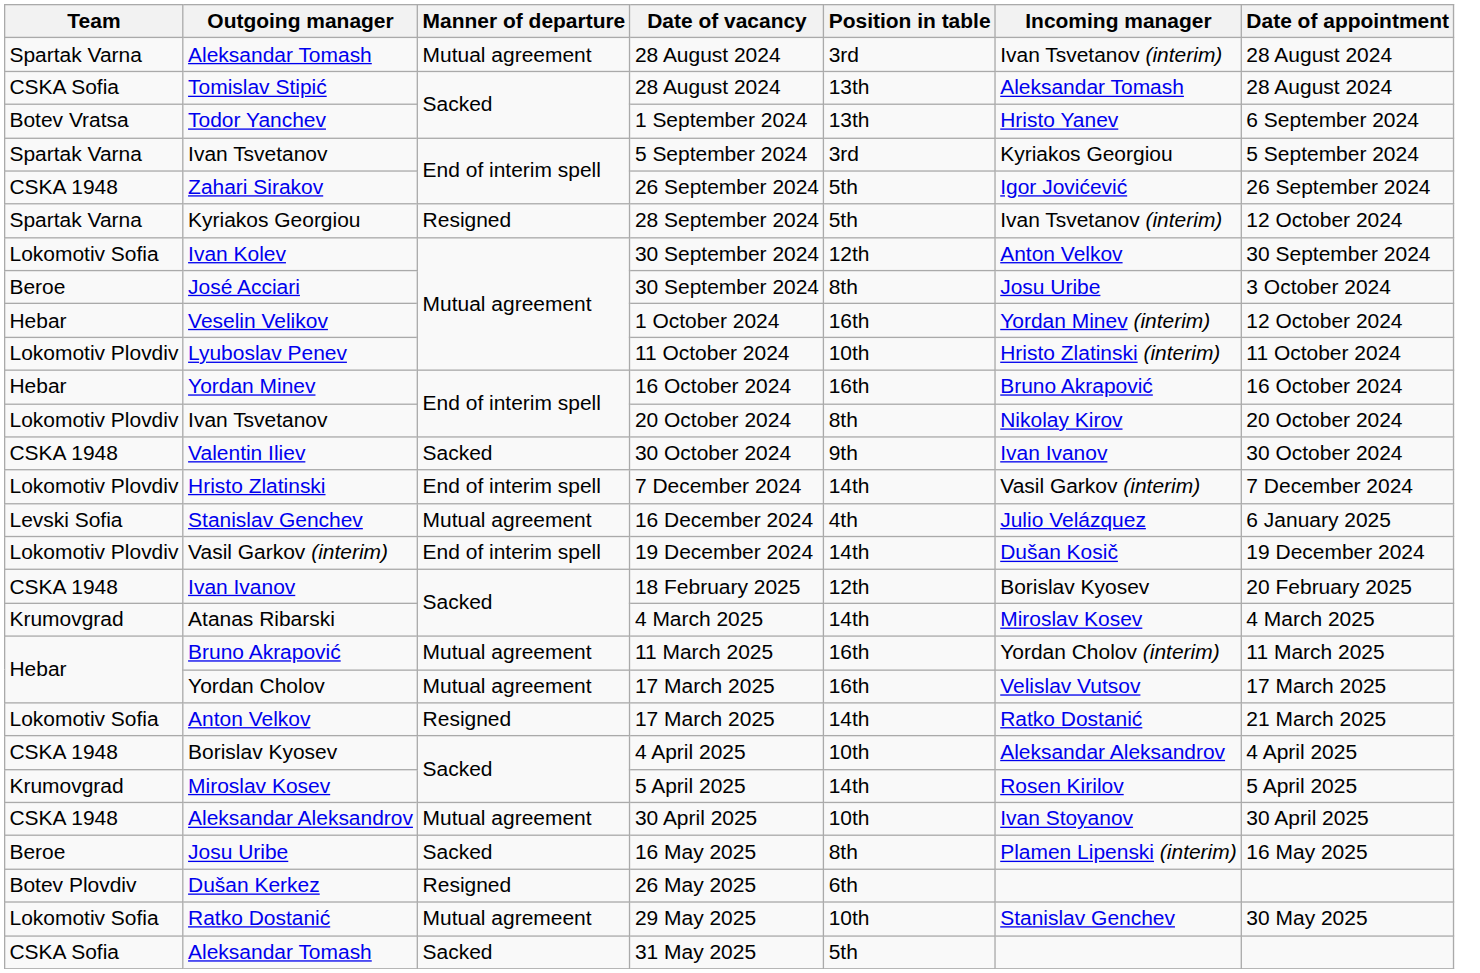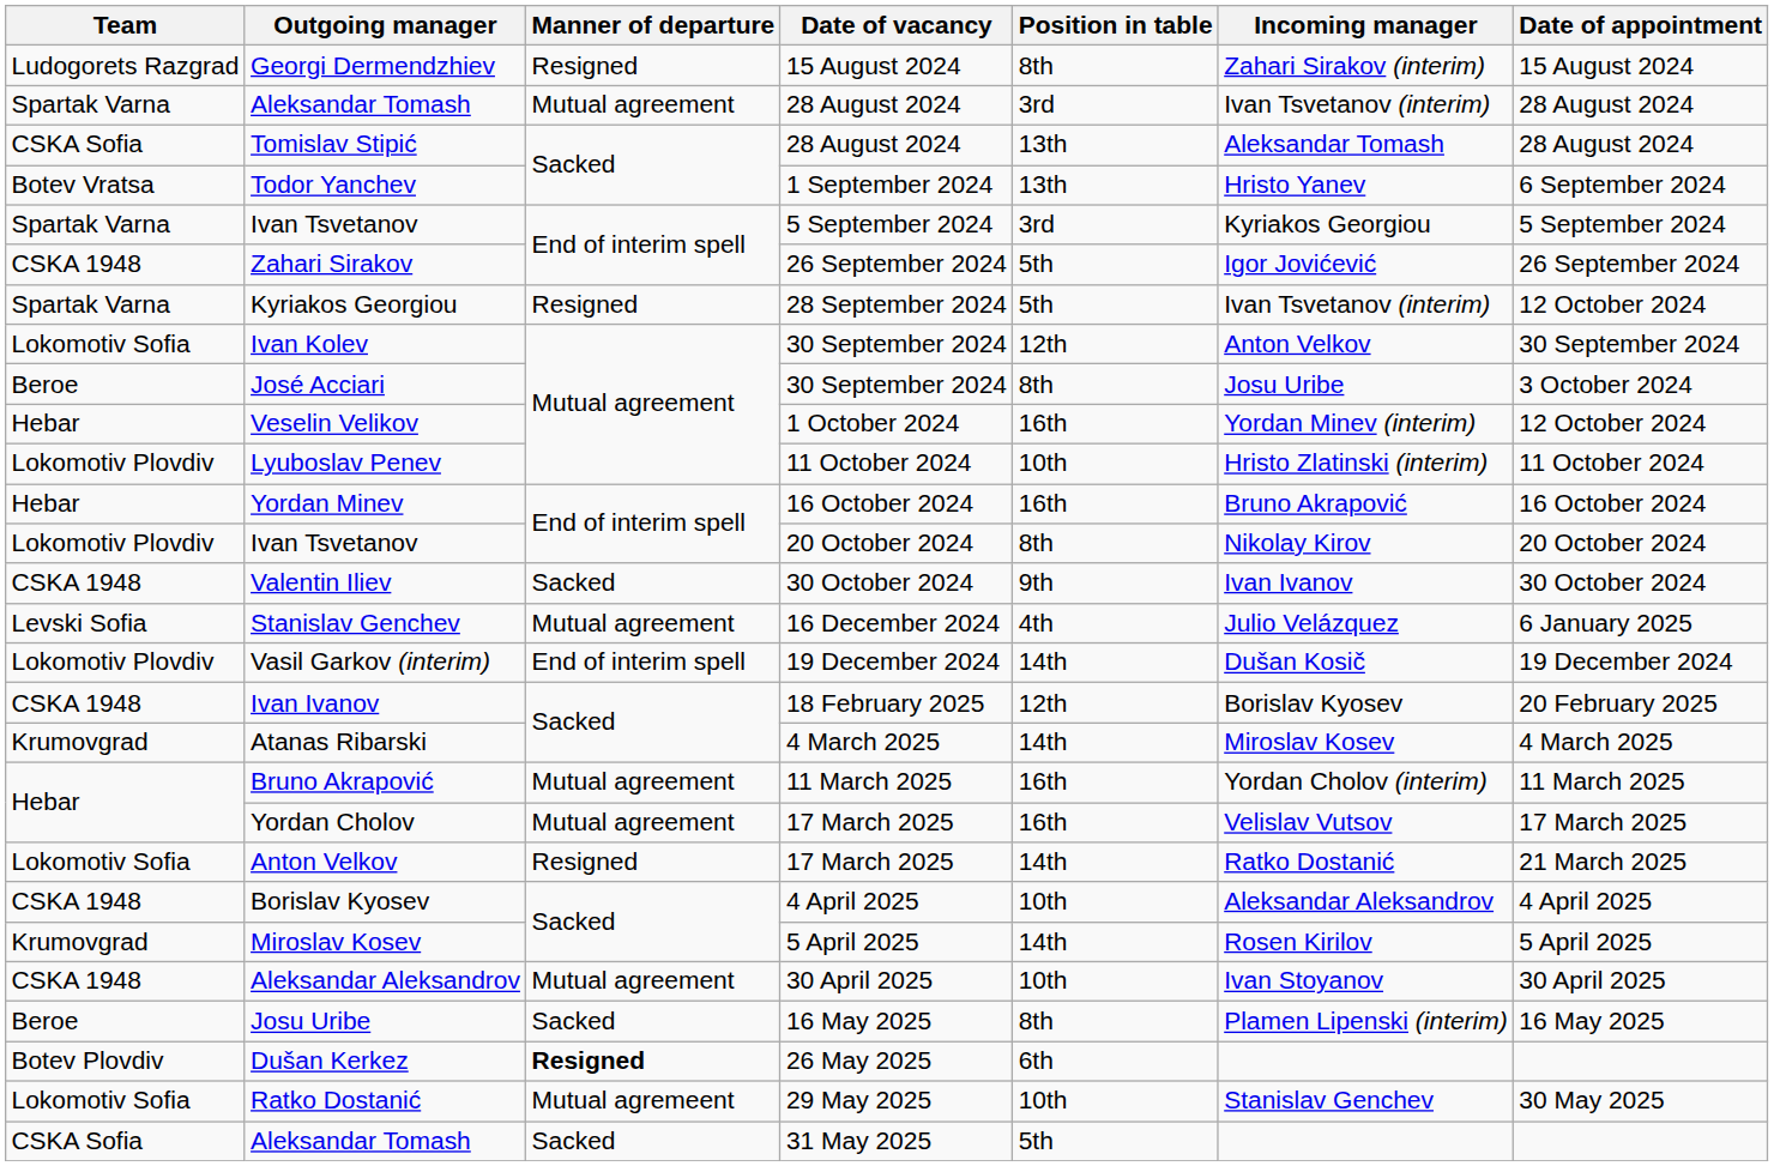 <table class="wikitable sortable">
 <tr>
 <th>Team</th>
 <th>Outgoing manager</th>
 <th>Manner of departure</th>
 <th>Date of vacancy</th>
 <th>Position in table</th>
 <th>Incoming manager</th>
 <th>Date of appointment</th>
+</tr>
+<tr>
+<td>Ludogorets Razgrad</td>
+<td> <a href='#'>Georgi Dermendzhiev</a></td>
+<td>Resigned</td>
+<td>15 August 2024</td>
+<td>8th</td>
+<td> <a href='#'>Zahari Sirakov</a> <em>(interim)</em></td>
+<td>15 August 2024</td>
 </tr>
 <tr>
 <td>Spartak Varna</td>
 <td> <a href='#'>Aleksandar Tomash</a></td>
 <td>Mutual agreement</td>
 <td>28 August 2024</td>
 <td>3rd</td>
 <td> Ivan Tsvetanov <em>(interim)</em></td>
 <td>28 August 2024</td>
 </tr>
 <tr>
 <td>CSKA Sofia</td>
 <td> <a href='#'>Tomislav Stipić</a></td>
 <td rowspan=2>Sacked</td>
 <td>28 August 2024</td>
 <td>13th</td>
 <td> <a href='#'>Aleksandar Tomash</a></td>
 <td>28 August 2024</td>
 </tr>
 <tr>
 <td>Botev Vratsa</td>
 <td> <a href='#'>Todor Yanchev</a></td>
 <td>1 September 2024</td>
 <td>13th</td>
 <td> <a href='#'>Hristo Yanev</a></td>
 <td>6 September 2024</td>
 </tr>
 <tr>
 <td>Spartak Varna</td>
 <td> Ivan Tsvetanov</td>
 <td rowspan=2>End of interim spell</td>
 <td>5 September 2024</td>
 <td>3rd</td>
 <td> Kyriakos Georgiou</td>
 <td>5 September 2024</td>
 </tr>
 <tr>
 <td>CSKA 1948</td>
 <td> <a href='#'>Zahari Sirakov</a></td>
 <td>26 September 2024</td>
 <td>5th</td>
 <td> <a href='#'>Igor Jovićević</a></td>
 <td>26 September 2024</td>
 </tr>
 <tr>
 <td>Spartak Varna</td>
 <td> Kyriakos Georgiou</td>
 <td>Resigned</td>
 <td>28 September 2024</td>
 <td>5th</td>
 <td> Ivan Tsvetanov <em>(interim)</em></td>
 <td>12 October 2024</td>
 </tr>
 <tr>
 <td>Lokomotiv Sofia</td>
 <td> <a href='#'>Ivan Kolev</a></td>
 <td rowspan=4>Mutual agreement</td>
 <td>30 September 2024</td>
 <td>12th</td>
 <td> <a href='#'>Anton Velkov</a></td>
 <td>30 September 2024</td>
 </tr>
 <tr>
 <td>Beroe</td>
 <td> <a href='#'>José Acciari</a></td>
 <td>30 September 2024</td>
 <td>8th</td>
 <td> <a href='#'>Josu Uribe</a></td>
 <td>3 October 2024</td>
 </tr>
 <tr>
 <td>Hebar</td>
 <td> <a href='#'>Veselin Velikov</a></td>
 <td>1 October 2024</td>
 <td>16th</td>
 <td> <a href='#'>Yordan Minev</a> <em>(interim)</em></td>
 <td>12 October 2024</td>
 </tr>
 <tr>
 <td>Lokomotiv Plovdiv</td>
 <td> <a href='#'>Lyuboslav Penev</a></td>
 <td>11 October 2024</td>
 <td>10th</td>
 <td> <a href='#'>Hristo Zlatinski</a> <em>(interim)</em></td>
 <td>11 October 2024</td>
 </tr>
 <tr>
 <td>Hebar</td>
 <td> <a href='#'>Yordan Minev</a></td>
 <td rowspan=2>End of interim spell</td>
 <td>16 October 2024</td>
 <td>16th</td>
 <td> <a href='#'>Bruno Akrapović</a></td>
 <td>16 October 2024</td>
 </tr>
 <tr>
 <td>Lokomotiv Plovdiv</td>
 <td> Ivan Tsvetanov</td>
 <td>20 October 2024</td>
 <td>8th</td>
 <td> <a href='#'>Nikolay Kirov</a></td>
 <td>20 October 2024</td>
 </tr>
 <tr>
 <td>CSKA 1948</td>
 <td> <a href='#'>Valentin Iliev</a></td>
 <td>Sacked</td>
 <td>30 October 2024</td>
 <td>9th</td>
 <td> <a href='#'>Ivan Ivanov</a></td>
 <td>30 October 2024</td>
 </tr>
 <tr>
-<td>Lokomotiv Plovdiv</td>
-<td> <a href='#'>Hristo Zlatinski</a></td>
-<td>End of interim spell</td>
-<td>7 December 2024</td>
-<td>14th</td>
-<td> Vasil Garkov <em>(interim)</em></td>
-<td>7 December 2024</td>
-</tr>
-<tr>
 <td>Levski Sofia</td>
 <td> <a href='#'>Stanislav Genchev</a></td>
 <td>Mutual agreement</td>
 <td>16 December 2024</td>
 <td>4th</td>
 <td> <a href='#'>Julio Velázquez</a></td>
 <td>6 January 2025</td>
 </tr>
 <tr>
 <td>Lokomotiv Plovdiv</td>
 <td> Vasil Garkov <em>(interim)</em></td>
 <td>End of interim spell</td>
 <td>19 December 2024</td>
 <td>14th</td>
 <td> <a href='#'>Dušan Kosič</a></td>
 <td>19 December 2024</td>
 </tr>
 <tr>
 <td>CSKA 1948</td>
 <td> <a href='#'>Ivan Ivanov</a></td>
 <td rowspan=2>Sacked</td>
 <td>18 February 2025</td>
 <td>12th</td>
 <td> Borislav Kyosev</td>
 <td>20 February 2025</td>
 </tr>
 <tr>
 <td>Krumovgrad</td>
 <td> Atanas Ribarski</td>
 <td>4 March 2025</td>
 <td>14th</td>
 <td> <a href='#'>Miroslav Kosev</a></td>
 <td>4 March 2025</td>
 </tr>
 <tr>
 <td rowspan=2>Hebar</td>
 <td> <a href='#'>Bruno Akrapović</a></td>
 <td>Mutual agreement</td>
 <td>11 March 2025</td>
 <td>16th</td>
 <td> Yordan Cholov <em>(interim)</em></td>
 <td>11 March 2025</td>
 </tr>
 <tr>
 <td> Yordan Cholov</td>
 <td>Mutual agreement</td>
 <td>17 March 2025</td>
 <td>16th</td>
 <td> <a href='#'>Velislav Vutsov</a></td>
 <td>17 March 2025</td>
 </tr>
 <tr>
 <td>Lokomotiv Sofia</td>
 <td> <a href='#'>Anton Velkov</a></td>
 <td>Resigned</td>
 <td>17 March 2025</td>
 <td>14th</td>
 <td> <a href='#'>Ratko Dostanić</a></td>
 <td>21 March 2025</td>
 </tr>
 <tr>
 <td>CSKA 1948</td>
 <td> Borislav Kyosev</td>
 <td rowspan=2>Sacked</td>
 <td>4 April 2025</td>
 <td>10th</td>
 <td> <a href='#'>Aleksandar Aleksandrov</a></td>
 <td>4 April 2025</td>
 </tr>
 <tr>
 <td>Krumovgrad</td>
 <td> <a href='#'>Miroslav Kosev</a></td>
 <td>5 April 2025</td>
 <td>14th</td>
 <td> <a href='#'>Rosen Kirilov</a></td>
 <td>5 April 2025</td>
 </tr>
 <tr>
 <td>CSKA 1948</td>
 <td> <a href='#'>Aleksandar Aleksandrov</a></td>
 <td>Mutual agreement</td>
 <td>30 April 2025</td>
 <td>10th</td>
 <td> <a href='#'>Ivan Stoyanov</a></td>
 <td>30 April 2025</td>
 </tr>
 <tr>
 <td>Beroe</td>
 <td> <a href='#'>Josu Uribe</a></td>
 <td>Sacked</td>
 <td>16 May 2025</td>
 <td>8th</td>
 <td> <a href='#'>Plamen Lipenski</a> <em>(interim)</em></td>
 <td>16 May 2025</td>
 </tr>
 <tr>
 <td>Botev Plovdiv</td>
 <td> <a href='#'>Dušan Kerkez</a></td>
-<td>Resigned</td>
+<td><strong>Resigned</strong></td>
 <td>26 May 2025</td>
 <td>6th</td>
 <td></td>
 <td></td>
 </tr>
 <tr>
 <td>Lokomotiv Sofia</td>
 <td> <a href='#'>Ratko Dostanić</a></td>
 <td>Mutual agremeent</td>
 <td>29 May 2025</td>
 <td>10th</td>
 <td> <a href='#'>Stanislav Genchev</a></td>
 <td>30 May 2025</td>
 </tr>
 <tr>
 <td>CSKA Sofia</td>
 <td> <a href='#'>Aleksandar Tomash</a></td>
 <td>Sacked</td>
 <td>31 May 2025</td>
 <td>5th</td>
 <td></td>
 <td></td>
 </tr>
 </table>
